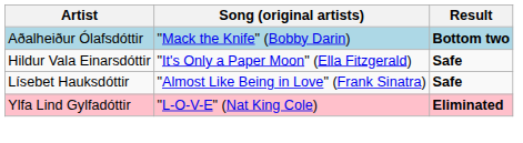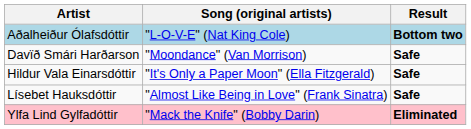 <table class=wikitable>
 <tr>
 <th>Artist</th>
 <th>Song (original artists)</th>
 <th>Result</th>
 </tr>
 <tr style="background:lightblue;">
 <td>Aðalheiður Ólafsdóttir</td>
-<td>"<a href='#'>Mack the Knife</a>" (<a href='#'>Bobby Darin</a>)</td>
+<td>"<a href='#'>L-O-V-E</a>" (<a href='#'>Nat King Cole</a>)</td>
 <td><strong>Bottom two</strong></td>
+</tr>
+<tr>
+<td>Davïð Smári Harðarson</td>
+<td>"<a href='#'>Moondance</a>" (<a href='#'>Van Morrison</a>)</td>
+<td><strong>Safe</strong></td>
 </tr>
 <tr>
 <td>Hildur Vala Einarsdóttir</td>
 <td>"<a href='#'>It's Only a Paper Moon</a>" (<a href='#'>Ella Fitzgerald</a>)</td>
 <td><strong>Safe</strong></td>
 </tr>
 <tr>
 <td>Lísebet Hauksdóttir</td>
 <td>"<a href='#'>Almost Like Being in Love</a>" (<a href='#'>Frank Sinatra</a>)</td>
 <td><strong>Safe</strong></td>
 </tr>
 <tr style="background:pink;">
 <td>Ylfa Lind Gylfadóttir</td>
-<td>"<a href='#'>L-O-V-E</a>" (<a href='#'>Nat King Cole</a>)</td>
+<td>"<a href='#'>Mack the Knife</a>" (<a href='#'>Bobby Darin</a>)</td>
 <td><strong>Eliminated</strong></td>
 </tr>
 </table>
